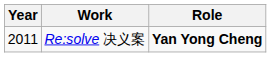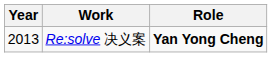 <table class="wikitable">
 <tr>
 <th>Year</th>
 <th>Work</th>
 <th>Role</th>
 </tr>
 <tr>
-<td>2011</td>
+<td>2013</td>
 <td><em><a href='#'>Re:solve</a></em> 决义案</td>
 <td><strong>Yan Yong Cheng</strong></td>
 </tr>
 </table>
